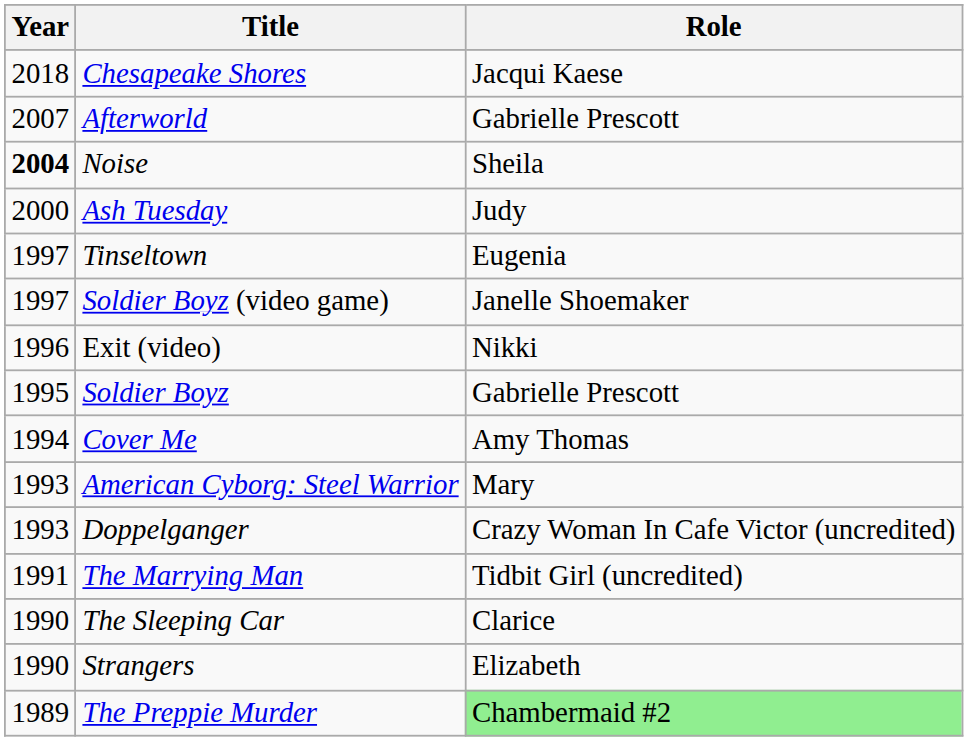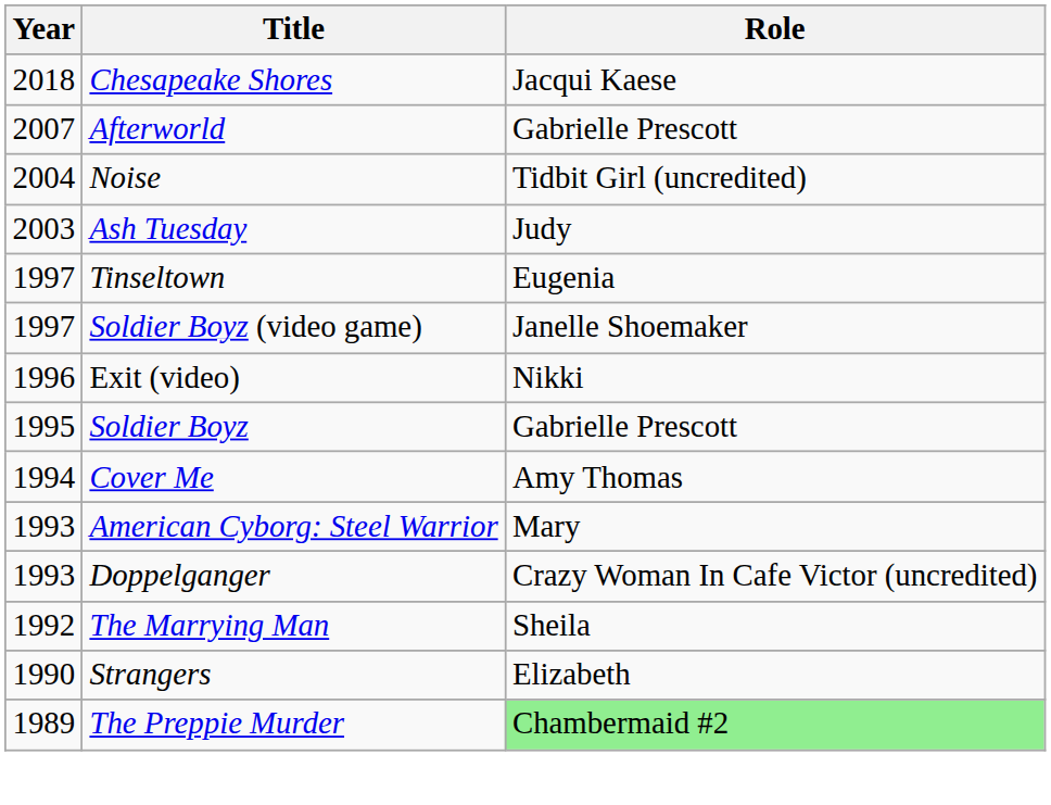 <table class="wikitable sortable">
 <tr>
 <th>Year</th>
 <th>Title</th>
 <th>Role</th>
 </tr>
 <tr>
 <td>2018</td>
 <td><em><a href='#'>Chesapeake Shores</a></em></td>
 <td>Jacqui Kaese</td>
 </tr>
 <tr>
 <td>2007</td>
 <td><em><a href='#'>Afterworld</a></em></td>
 <td>Gabrielle Prescott</td>
 </tr>
 <tr>
-<td><strong>2004</strong></td>
+<td>2004</td>
 <td><em>Noise</em></td>
-<td>Sheila</td>
+<td>Tidbit Girl (uncredited)</td>
 </tr>
 <tr>
-<td>2000</td>
+<td>2003</td>
 <td><em><a href='#'>Ash Tuesday</a></em></td>
 <td>Judy</td>
 </tr>
 <tr>
 <td>1997</td>
 <td><em>Tinseltown</em></td>
 <td>Eugenia</td>
 </tr>
 <tr>
 <td>1997</td>
 <td><em><a href='#'>Soldier Boyz</a></em> (video game)</td>
 <td>Janelle Shoemaker</td>
 </tr>
 <tr>
 <td>1996</td>
 <td>Exit (video)</td>
 <td>Nikki</td>
 </tr>
 <tr>
 <td>1995</td>
 <td><em><a href='#'>Soldier Boyz</a></em></td>
 <td>Gabrielle Prescott</td>
 </tr>
 <tr>
 <td>1994</td>
 <td><em><a href='#'>Cover Me</a></em></td>
 <td>Amy Thomas</td>
 </tr>
 <tr>
 <td>1993</td>
 <td><em><a href='#'>American Cyborg: Steel Warrior</a></em></td>
 <td>Mary</td>
 </tr>
 <tr>
 <td>1993</td>
 <td><em>Doppelganger</em></td>
 <td>Crazy Woman In Cafe Victor (uncredited)</td>
 </tr>
 <tr>
-<td>1991</td>
+<td>1992</td>
 <td><em><a href='#'>The Marrying Man</a></em></td>
-<td>Tidbit Girl (uncredited)</td>
-</tr>
-<tr>
-<td>1990</td>
-<td><em>The Sleeping Car</em></td>
-<td>Clarice</td>
+<td>Sheila</td>
 </tr>
 <tr>
 <td>1990</td>
 <td><em>Strangers</em></td>
 <td>Elizabeth</td>
 </tr>
 <tr>
 <td>1989</td>
 <td><em><a href='#'>The Preppie Murder</a></em></td>
 <td style="background: lightgreen;">Chambermaid #2</td>
 </tr>
 </table>
